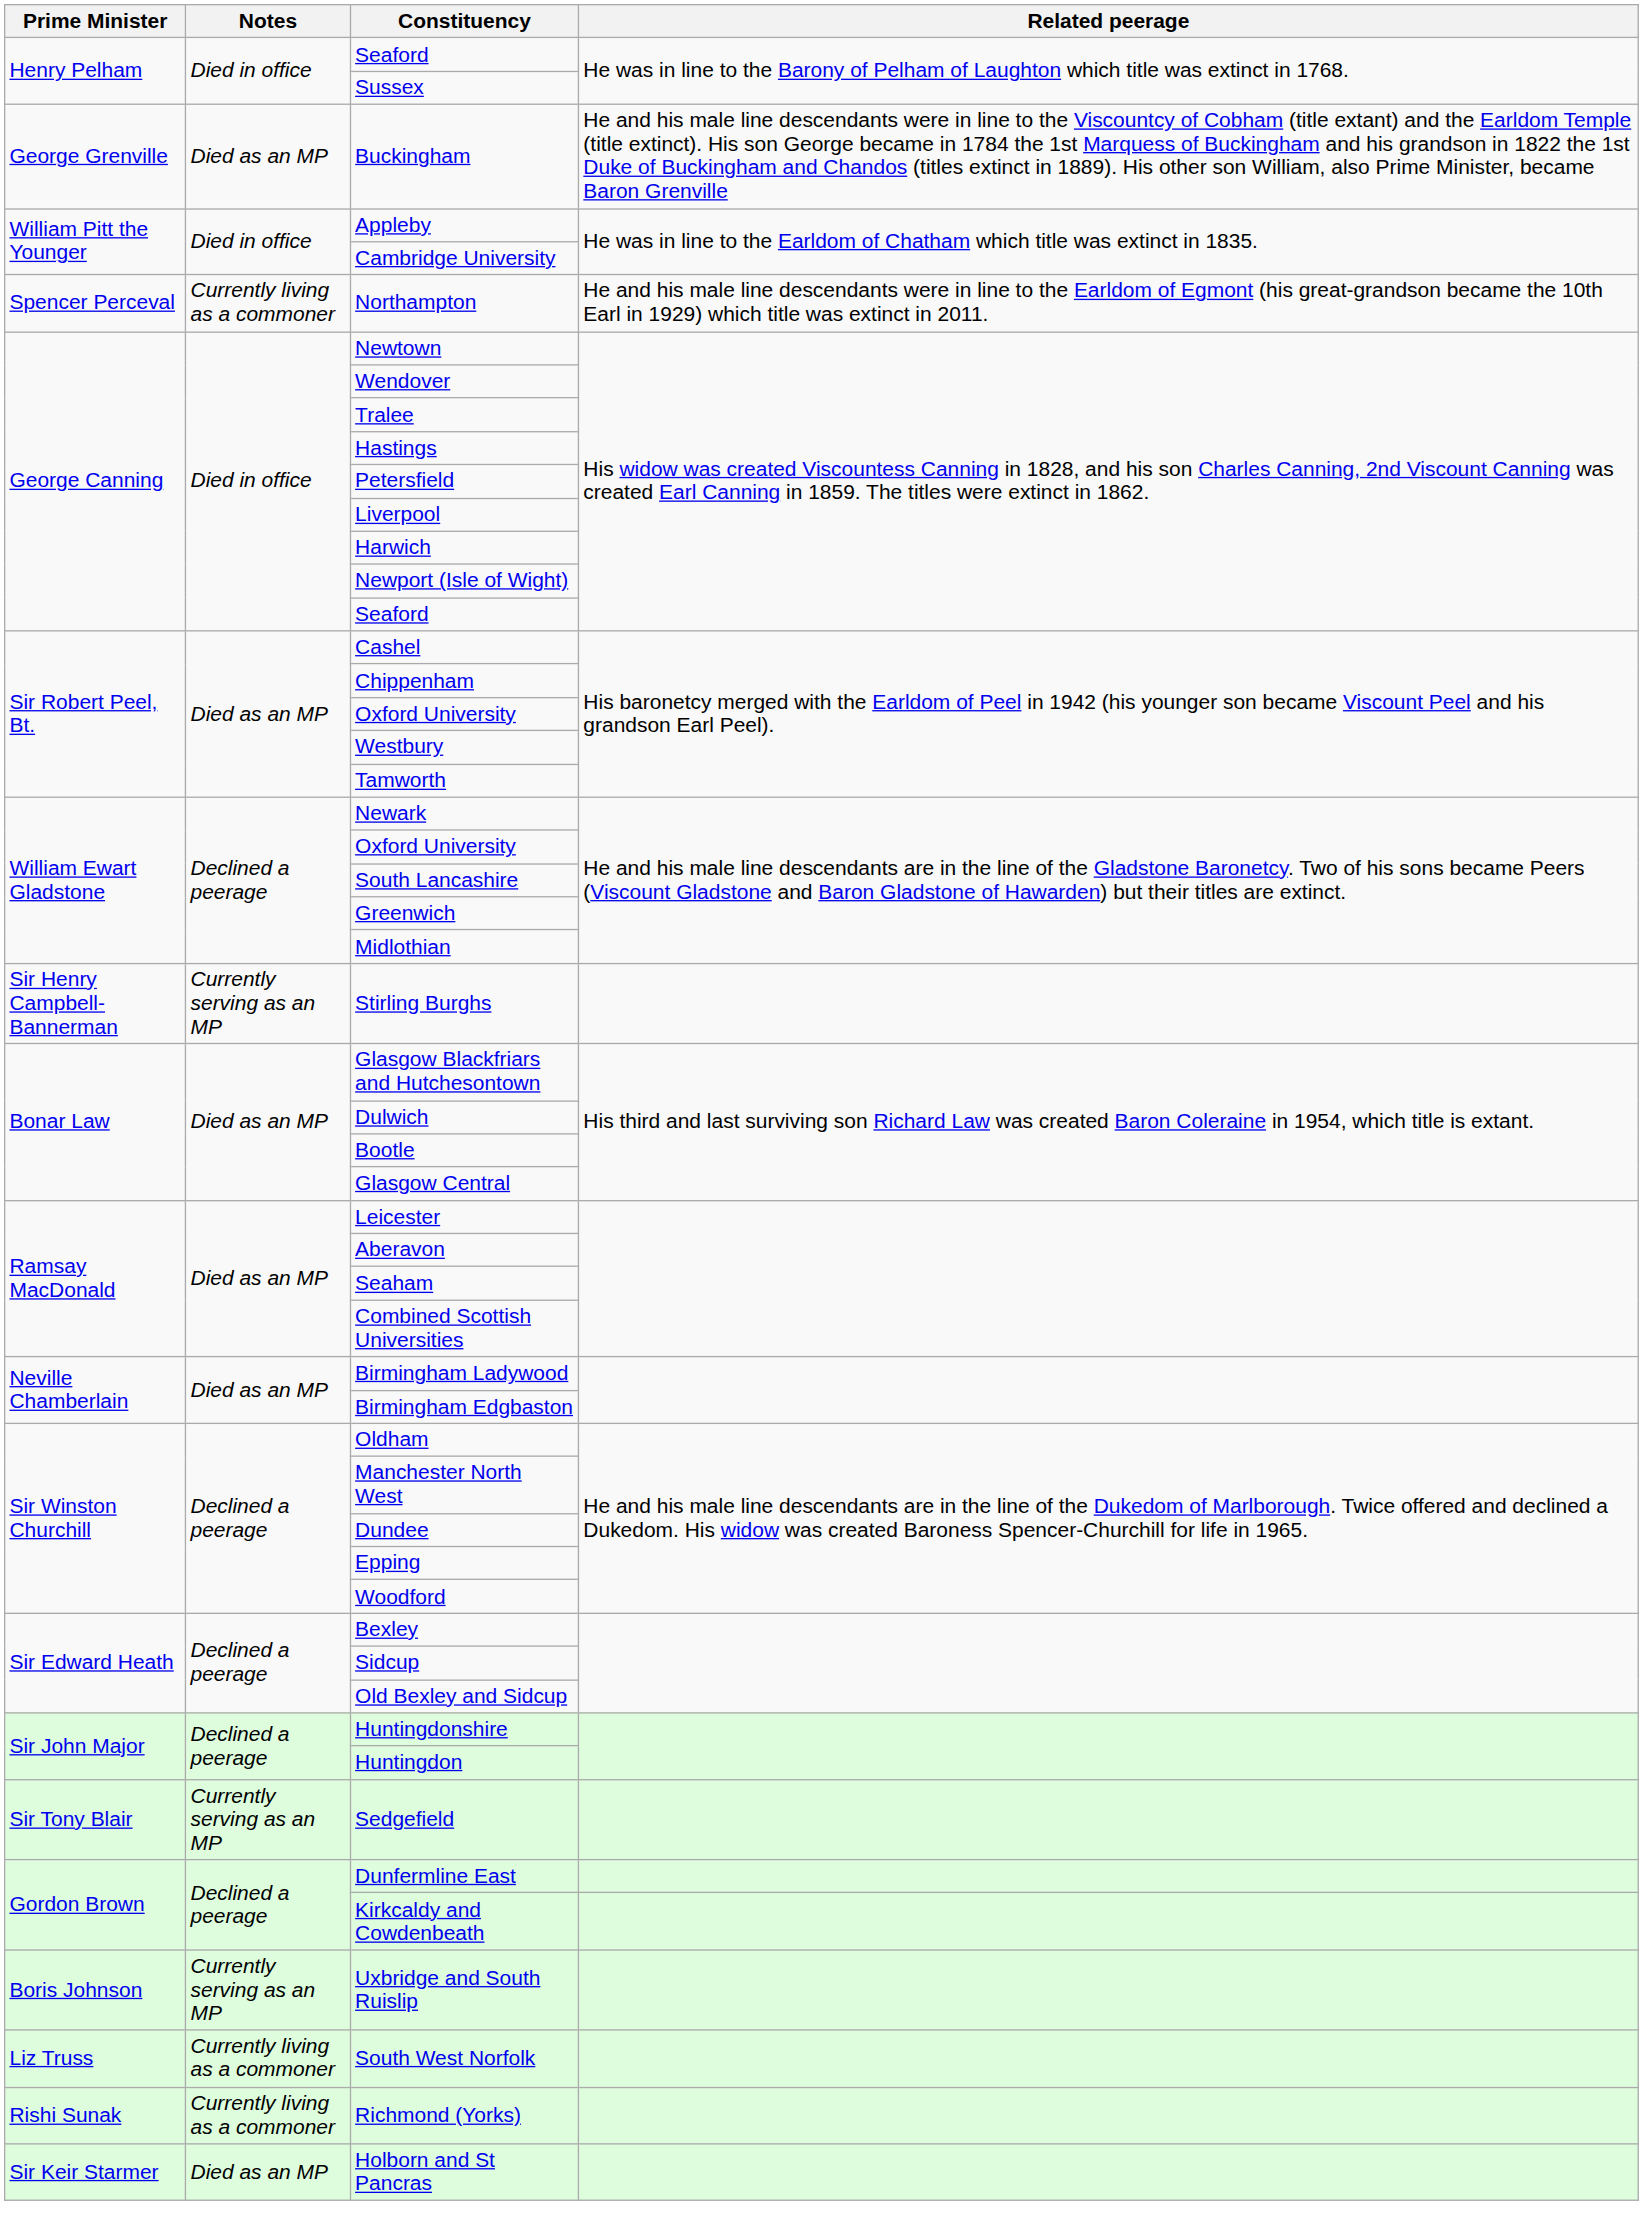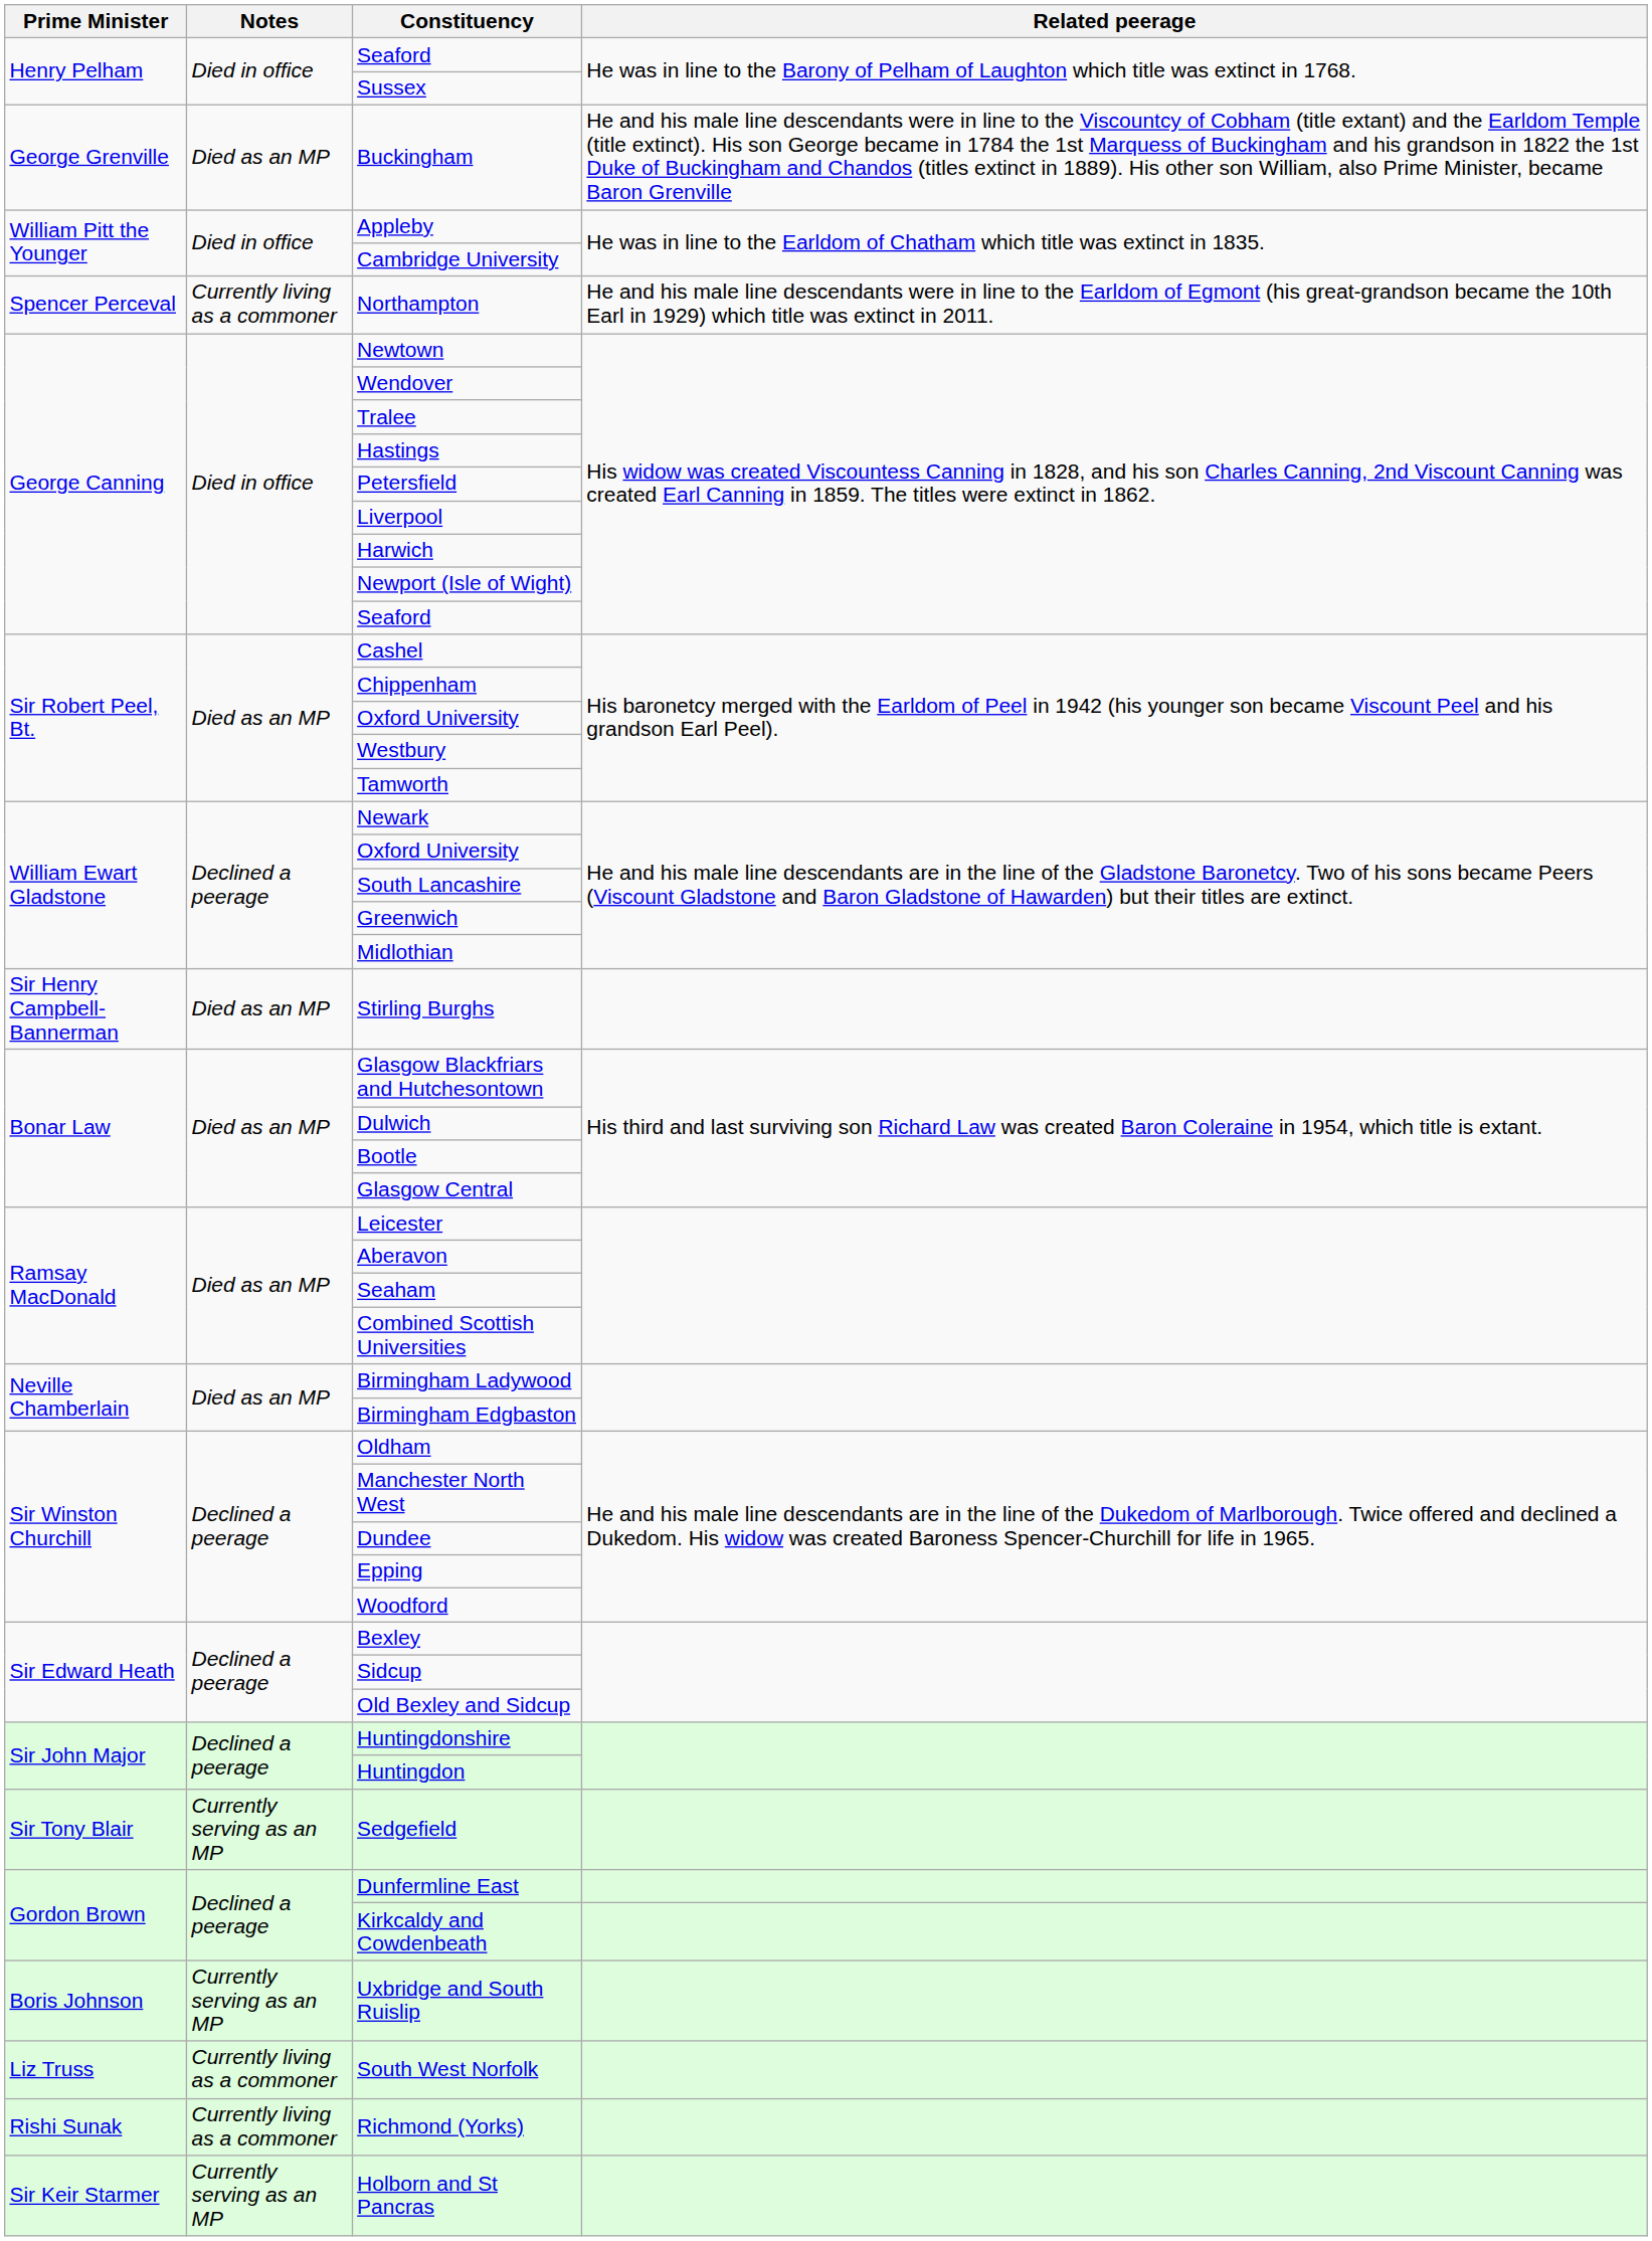 <table class="wikitable sortable">
 <tr>
 <th>Prime Minister</th>
 <th>Notes</th>
 <th>Constituency</th>
 <th>Related peerage</th>
 </tr>
 <tr>
 <td rowspan=2><a href='#'>Henry Pelham</a></td>
 <td rowspan=2><em>Died in office</em></td>
 <td><a href='#'>Seaford</a></td>
 <td rowspan=2>He was in line to the <a href='#'>Barony of Pelham of Laughton</a> which title was extinct in 1768.</td>
 </tr>
 <tr>
 <td><a href='#'>Sussex</a></td>
 </tr>
 <tr>
 <td><a href='#'>George Grenville</a></td>
 <td><em>Died as an MP</em></td>
 <td><a href='#'>Buckingham</a></td>
 <td>He and his male line descendants were in line to the <a href='#'>Viscountcy of Cobham</a> (title extant) and the <a href='#'>Earldom Temple</a> (title extinct). His son George became in 1784 the 1st <a href='#'>Marquess of Buckingham</a> and his grandson in 1822 the 1st <a href='#'>Duke of Buckingham and Chandos</a> (titles extinct in 1889). His other son William, also Prime Minister, became <a href='#'>Baron Grenville</a></td>
 </tr>
 <tr>
 <td rowspan=2><a href='#'>William Pitt the Younger</a></td>
 <td rowspan=2><em>Died in office</em></td>
 <td><a href='#'>Appleby</a></td>
 <td rowspan=2>He was in line to the <a href='#'>Earldom of Chatham</a> which title was extinct in 1835.</td>
 </tr>
 <tr>
 <td><a href='#'>Cambridge University</a></td>
 </tr>
 <tr>
 <td><a href='#'>Spencer Perceval</a></td>
 <td><em>Currently living as a commoner</em></td>
 <td><a href='#'>Northampton</a></td>
 <td>He and his male line descendants were in line to the <a href='#'>Earldom of Egmont</a> (his great-grandson became the 10th Earl in 1929) which title was extinct in 2011.</td>
 </tr>
 <tr>
 <td rowspan=9><a href='#'>George Canning</a></td>
 <td rowspan=9><em>Died in office</em></td>
 <td><a href='#'>Newtown</a></td>
 <td rowspan=9>His <a href='#'>widow was created Viscountess Canning</a> in 1828, and his son <a href='#'>Charles Canning, 2nd Viscount Canning</a> was created <a href='#'>Earl Canning</a> in 1859. The titles were extinct in 1862.</td>
 </tr>
 <tr>
 <td><a href='#'>Wendover</a></td>
 </tr>
 <tr>
 <td><a href='#'>Tralee</a></td>
 </tr>
 <tr>
 <td><a href='#'>Hastings</a></td>
 </tr>
 <tr>
 <td><a href='#'>Petersfield</a></td>
 </tr>
 <tr>
 <td><a href='#'>Liverpool</a></td>
 </tr>
 <tr>
 <td><a href='#'>Harwich</a></td>
 </tr>
 <tr>
 <td><a href='#'>Newport (Isle of Wight)</a></td>
 </tr>
 <tr>
 <td><a href='#'>Seaford</a></td>
 </tr>
 <tr>
 <td rowspan=5><a href='#'>Sir Robert Peel, Bt.</a></td>
 <td rowspan=5><em>Died as an MP</em></td>
 <td><a href='#'>Cashel</a></td>
 <td rowspan=5>His baronetcy merged with the <a href='#'>Earldom of Peel</a> in 1942 (his younger son became <a href='#'>Viscount Peel</a> and his grandson Earl Peel).</td>
 </tr>
 <tr>
 <td><a href='#'>Chippenham</a></td>
 </tr>
 <tr>
 <td><a href='#'>Oxford University</a></td>
 </tr>
 <tr>
 <td><a href='#'>Westbury</a></td>
 </tr>
 <tr>
 <td><a href='#'>Tamworth</a></td>
 </tr>
 <tr>
 <td rowspan=5><a href='#'>William Ewart Gladstone</a></td>
 <td rowspan=5><em>Declined a peerage</em></td>
 <td><a href='#'>Newark</a></td>
 <td rowspan=5>He and his male line descendants are in the line of the <a href='#'>Gladstone Baronetcy</a>. Two of his sons became Peers (<a href='#'>Viscount Gladstone</a> and <a href='#'>Baron Gladstone of Hawarden</a>) but their titles are extinct.</td>
 </tr>
 <tr>
 <td><a href='#'>Oxford University</a></td>
 </tr>
 <tr>
 <td><a href='#'>South Lancashire</a></td>
 </tr>
 <tr>
 <td><a href='#'>Greenwich</a></td>
 </tr>
 <tr>
 <td><a href='#'>Midlothian</a></td>
 </tr>
 <tr>
 <td><a href='#'>Sir Henry Campbell-Bannerman</a></td>
-<td><em>Currently serving as an MP</em></td>
+<td><em>Died as an MP</em></td>
 <td><a href='#'>Stirling Burghs</a></td>
 <td></td>
 </tr>
 <tr>
 <td rowspan=4><a href='#'>Bonar Law</a></td>
 <td rowspan=4><em>Died as an MP</em></td>
 <td><a href='#'>Glasgow Blackfriars and Hutchesontown</a></td>
 <td rowspan=4>His third and last surviving son <a href='#'>Richard Law</a> was created <a href='#'>Baron Coleraine</a> in 1954, which title is extant.</td>
 </tr>
 <tr>
 <td><a href='#'>Dulwich</a></td>
 </tr>
 <tr>
 <td><a href='#'>Bootle</a></td>
 </tr>
 <tr>
 <td><a href='#'>Glasgow Central</a></td>
 </tr>
 <tr>
 <td rowspan=4><a href='#'>Ramsay MacDonald</a></td>
 <td rowspan=4><em>Died as an MP</em></td>
 <td><a href='#'>Leicester</a></td>
 <td rowspan=4></td>
 </tr>
 <tr>
 <td><a href='#'>Aberavon</a></td>
 </tr>
 <tr>
 <td><a href='#'>Seaham</a></td>
 </tr>
 <tr>
 <td><a href='#'>Combined Scottish Universities</a></td>
 </tr>
 <tr>
 <td rowspan=2><a href='#'>Neville Chamberlain</a></td>
 <td rowspan=2><em>Died as an MP</em></td>
 <td><a href='#'>Birmingham Ladywood</a></td>
 <td rowspan=2></td>
 </tr>
 <tr>
 <td><a href='#'>Birmingham Edgbaston</a></td>
 </tr>
 <tr>
 <td rowspan=5><a href='#'>Sir Winston Churchill</a></td>
 <td rowspan=5><em>Declined a peerage</em></td>
 <td><a href='#'>Oldham</a></td>
 <td rowspan=5>He and his male line descendants are in the line of the <a href='#'>Dukedom of Marlborough</a>. Twice offered and declined a Dukedom. His <a href='#'>widow</a> was created Baroness Spencer-Churchill for life in 1965.</td>
 </tr>
 <tr>
 <td><a href='#'>Manchester North West</a></td>
 </tr>
 <tr>
 <td><a href='#'>Dundee</a></td>
 </tr>
 <tr>
 <td><a href='#'>Epping</a></td>
 </tr>
 <tr>
 <td><a href='#'>Woodford</a></td>
 </tr>
 <tr>
 <td rowspan=3><a href='#'>Sir Edward Heath</a></td>
 <td rowspan=3><em>Declined a peerage</em></td>
 <td><a href='#'>Bexley</a></td>
 <td rowspan=3></td>
 </tr>
 <tr>
 <td><a href='#'>Sidcup</a></td>
 </tr>
 <tr>
 <td><a href='#'>Old Bexley and Sidcup</a></td>
 </tr>
 <tr scope=row style="background:#DDFDDD">
 <td rowspan=2><a href='#'>Sir John Major</a></td>
 <td rowspan=2><em>Declined a peerage</em></td>
 <td><a href='#'>Huntingdonshire</a></td>
 <td rowspan=2></td>
 </tr>
 <tr scope=row style="background:#DDFDDD">
 <td><a href='#'>Huntingdon</a></td>
 </tr>
 <tr scope=row style="background:#DDFDDD">
 <td><a href='#'>Sir Tony Blair</a></td>
 <td><em>Currently serving as an MP</em></td>
 <td><a href='#'>Sedgefield</a></td>
 <td></td>
 </tr>
 <tr scope=row style="background:#DDFDDD">
 <td rowspan=2><a href='#'>Gordon Brown</a></td>
 <td rowspan=2><em>Declined a peerage</em></td>
 <td><a href='#'>Dunfermline East</a></td>
 <td></td>
 </tr>
 <tr scope=row style="background:#DDFDDD">
 <td><a href='#'>Kirkcaldy and Cowdenbeath</a></td>
 <td></td>
 </tr>
 <tr scope=row style="background:#DDFDDD">
 <td><a href='#'>Boris Johnson</a></td>
 <td><em>Currently serving as an MP</em></td>
 <td><a href='#'>Uxbridge and South Ruislip</a></td>
 <td></td>
 </tr>
 <tr scope=row style="background:#DDFDDD">
 <td><a href='#'>Liz Truss</a></td>
 <td><em>Currently living as a commoner</em></td>
 <td><a href='#'>South West Norfolk</a></td>
 <td></td>
 </tr>
 <tr scope=row style="background:#DDFDDD">
 <td><a href='#'>Rishi Sunak</a></td>
 <td><em>Currently living as a commoner</em></td>
 <td><a href='#'>Richmond (Yorks)</a></td>
 <td></td>
 </tr>
 <tr scope=row style="background:#DDFDDD">
 <td><a href='#'>Sir Keir Starmer</a></td>
-<td><em>Died as an MP</em></td>
+<td><em>Currently serving as an MP</em></td>
 <td><a href='#'>Holborn and St Pancras</a></td>
 <td></td>
 </tr>
 </table>
